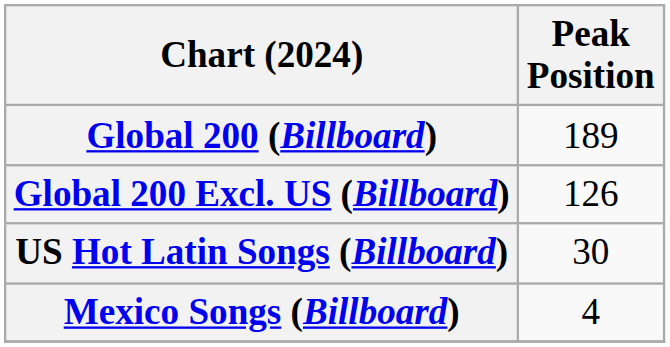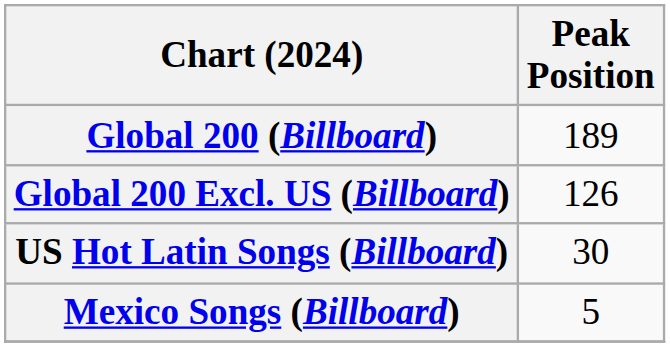 <table class="wikitable plainrowheaders" style="text-align:center;">
 <tr>
 <th scope="col">Chart (2024)</th>
 <th scope="col">Peak <br> Position</th>
 </tr>
 <tr>
 <th scope="row"><a href='#'>Global 200</a> (<em><a href='#'>Billboard</a></em>)</th>
 <td style="text-align:center;">189</td>
 </tr>
 <tr>
 <th scope="row"><a href='#'>Global 200 Excl. US</a> (<em><a href='#'>Billboard</a></em>)</th>
 <td style="text-align:center;">126</td>
 </tr>
 <tr>
 <th scope="row">US <a href='#'>Hot Latin Songs</a> (<em><a href='#'>Billboard</a></em>)</th>
 <td style="text-align:center;">30</td>
 </tr>
 <tr>
 <th scope="row"><a href='#'>Mexico Songs</a> (<em><a href='#'>Billboard</a></em>)</th>
-<td style="text-align:center;">4</td>
+<td style="text-align:center;">5</td>
 </tr>
 <tr>
 </tr>
 </table>
